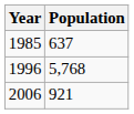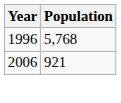 <table class="wikitable">
 <tr>
 <th>Year</th>
 <th>Population</th>
-</tr>
-<tr>
-<td>1985</td>
-<td>637</td>
 </tr>
 <tr>
 <td>1996</td>
 <td>5,768</td>
 </tr>
 <tr>
 <td>2006</td>
 <td>921</td>
 </tr>
 </table>
